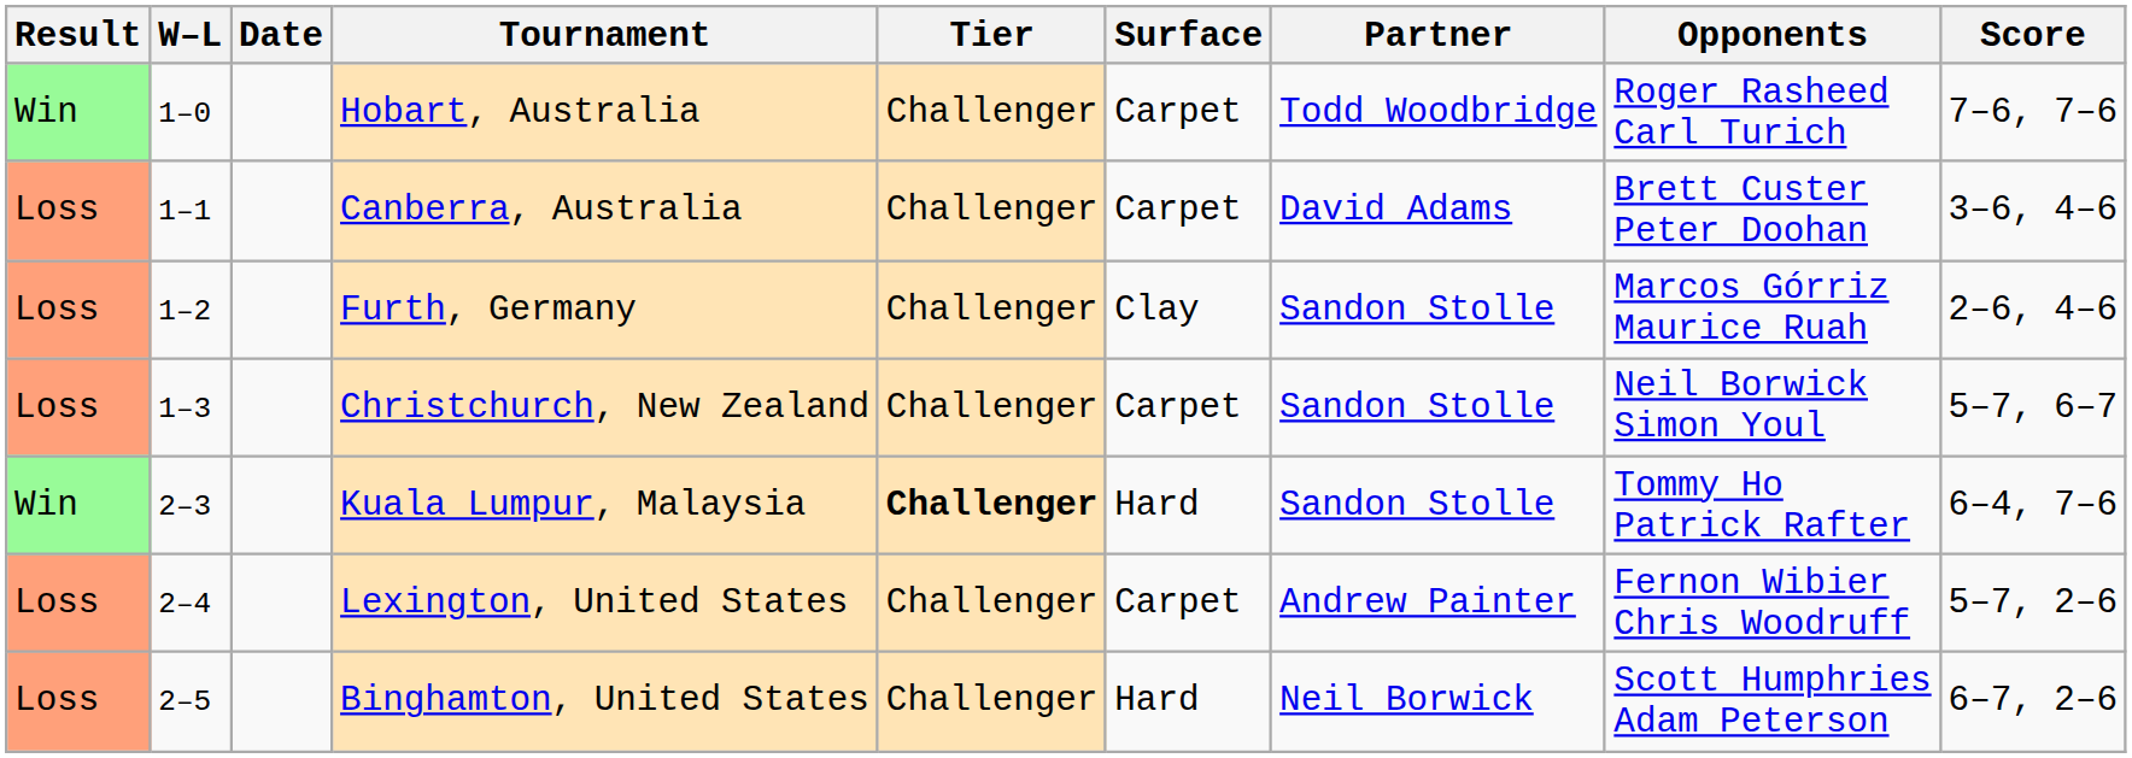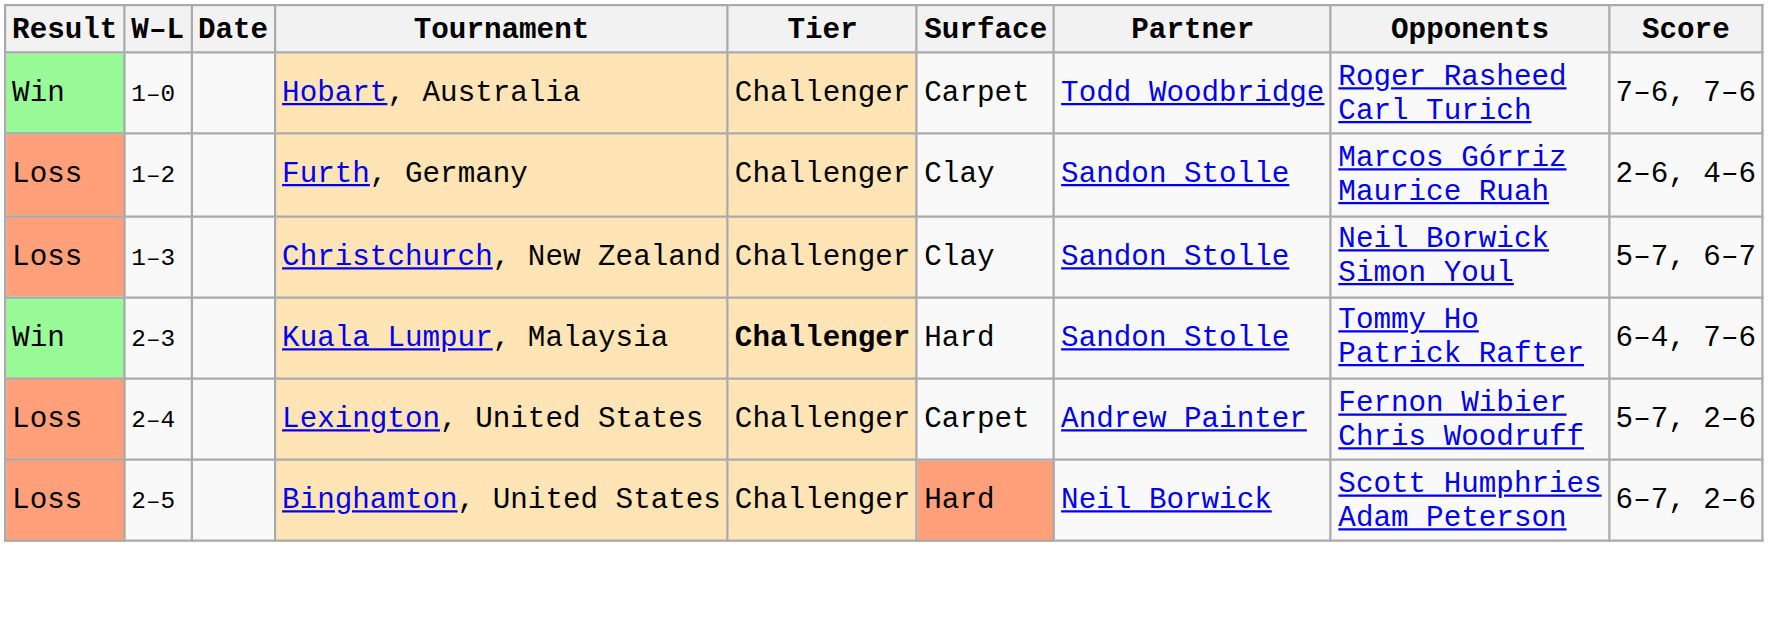 <table class="sortable wikitable">
 <tr>
 <th>Result</th>
 <th class="unsortable">W–L</th>
 <th>Date</th>
 <th>Tournament</th>
 <th>Tier</th>
 <th>Surface</th>
 <th>Partner</th>
 <th>Opponents</th>
 <th class="unsortable">Score</th>
 </tr>
 <tr>
 <td style="background:#98fb98;">Win</td>
 <td><small>1–0</small></td>
 <td></td>
 <td style="background:moccasin;"><a href='#'>Hobart</a>, Australia</td>
 <td style="background:moccasin;">Challenger</td>
 <td>Carpet</td>
 <td> <a href='#'>Todd Woodbridge</a></td>
 <td> <a href='#'>Roger Rasheed</a> <br>  <a href='#'>Carl Turich</a></td>
 <td>7–6, 7–6</td>
 </tr>
 <tr>
 <td style="background:#ffa07a;">Loss</td>
-<td><small>1–1</small></td>
-<td></td>
-<td style="background:moccasin;"><a href='#'>Canberra</a>, Australia</td>
-<td style="background:moccasin;">Challenger</td>
-<td>Carpet</td>
-<td> <a href='#'>David Adams</a></td>
-<td> <a href='#'>Brett Custer</a> <br>  <a href='#'>Peter Doohan</a></td>
-<td>3–6, 4–6</td>
-</tr>
-<tr>
-<td style="background:#ffa07a;">Loss</td>
 <td><small>1–2</small></td>
 <td></td>
 <td style="background:moccasin;"><a href='#'>Furth</a>, Germany</td>
 <td style="background:moccasin;">Challenger</td>
 <td>Clay</td>
 <td> <a href='#'>Sandon Stolle</a></td>
 <td> <a href='#'>Marcos Górriz</a> <br>  <a href='#'>Maurice Ruah</a></td>
 <td>2–6, 4–6</td>
 </tr>
 <tr>
 <td style="background:#ffa07a;">Loss</td>
 <td><small>1–3</small></td>
 <td></td>
 <td style="background:moccasin;"><a href='#'>Christchurch</a>, New Zealand</td>
 <td style="background:moccasin;">Challenger</td>
-<td>Carpet</td>
+<td>Clay</td>
 <td> <a href='#'>Sandon Stolle</a></td>
 <td> <a href='#'>Neil Borwick</a> <br>  <a href='#'>Simon Youl</a></td>
 <td>5–7, 6–7</td>
 </tr>
 <tr>
 <td style="background:#98fb98;">Win</td>
 <td><small>2–3</small></td>
 <td></td>
 <td style="background:moccasin;"><a href='#'>Kuala Lumpur</a>, Malaysia</td>
 <td style="background:moccasin;"><strong>Challenger</strong></td>
 <td>Hard</td>
 <td> <a href='#'>Sandon Stolle</a></td>
 <td> <a href='#'>Tommy Ho</a> <br>  <a href='#'>Patrick Rafter</a></td>
 <td>6–4, 7–6</td>
 </tr>
 <tr>
 <td style="background:#ffa07a;">Loss</td>
 <td><small>2–4</small></td>
 <td></td>
 <td style="background:moccasin;"><a href='#'>Lexington</a>, United States</td>
 <td style="background:moccasin;">Challenger</td>
 <td>Carpet</td>
 <td> <a href='#'>Andrew Painter</a></td>
 <td> <a href='#'>Fernon Wibier</a> <br>  <a href='#'>Chris Woodruff</a></td>
 <td>5–7, 2–6</td>
 </tr>
 <tr>
 <td style="background:#ffa07a;">Loss</td>
 <td><small>2–5</small></td>
 <td></td>
 <td style="background:moccasin;"><a href='#'>Binghamton</a>, United States</td>
 <td style="background:moccasin;">Challenger</td>
-<td>Hard</td>
+<td style="background: lightsalmon;">Hard</td>
 <td> <a href='#'>Neil Borwick</a></td>
 <td> <a href='#'>Scott Humphries</a> <br>  <a href='#'>Adam Peterson</a></td>
 <td>6–7, 2–6</td>
 </tr>
 </table>
